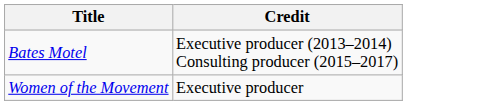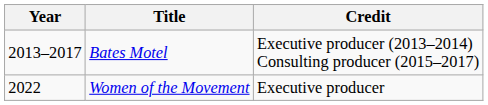 <table class="wikitable sortable">
 <tr>
+<th>Year</th>
 <th>Title</th>
 <th class="unsortable">Credit</th>
 </tr>
 <tr>
+<td>2013–2017</td>
 <td><em><a href='#'>Bates Motel</a></em></td>
 <td>Executive producer (2013–2014)<br>Consulting producer (2015–2017)</td>
 </tr>
 <tr>
+<td>2022</td>
 <td><em><a href='#'>Women of the Movement</a></em></td>
 <td>Executive producer</td>
 </tr>
 </table>
